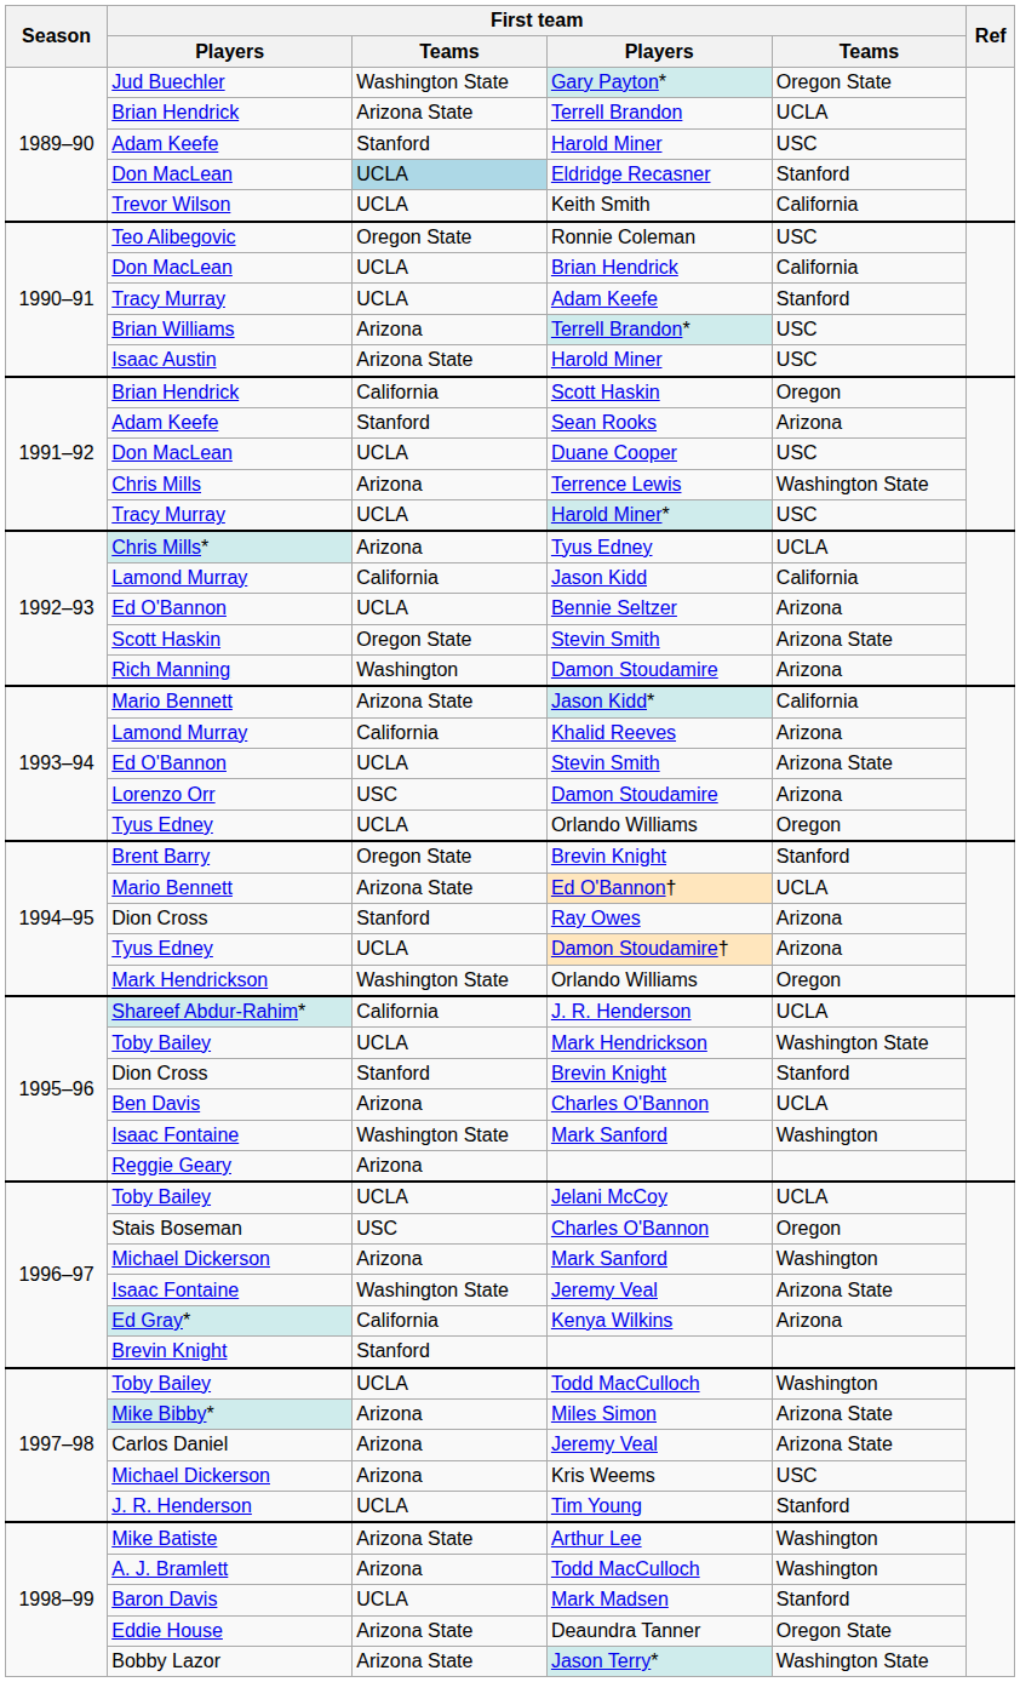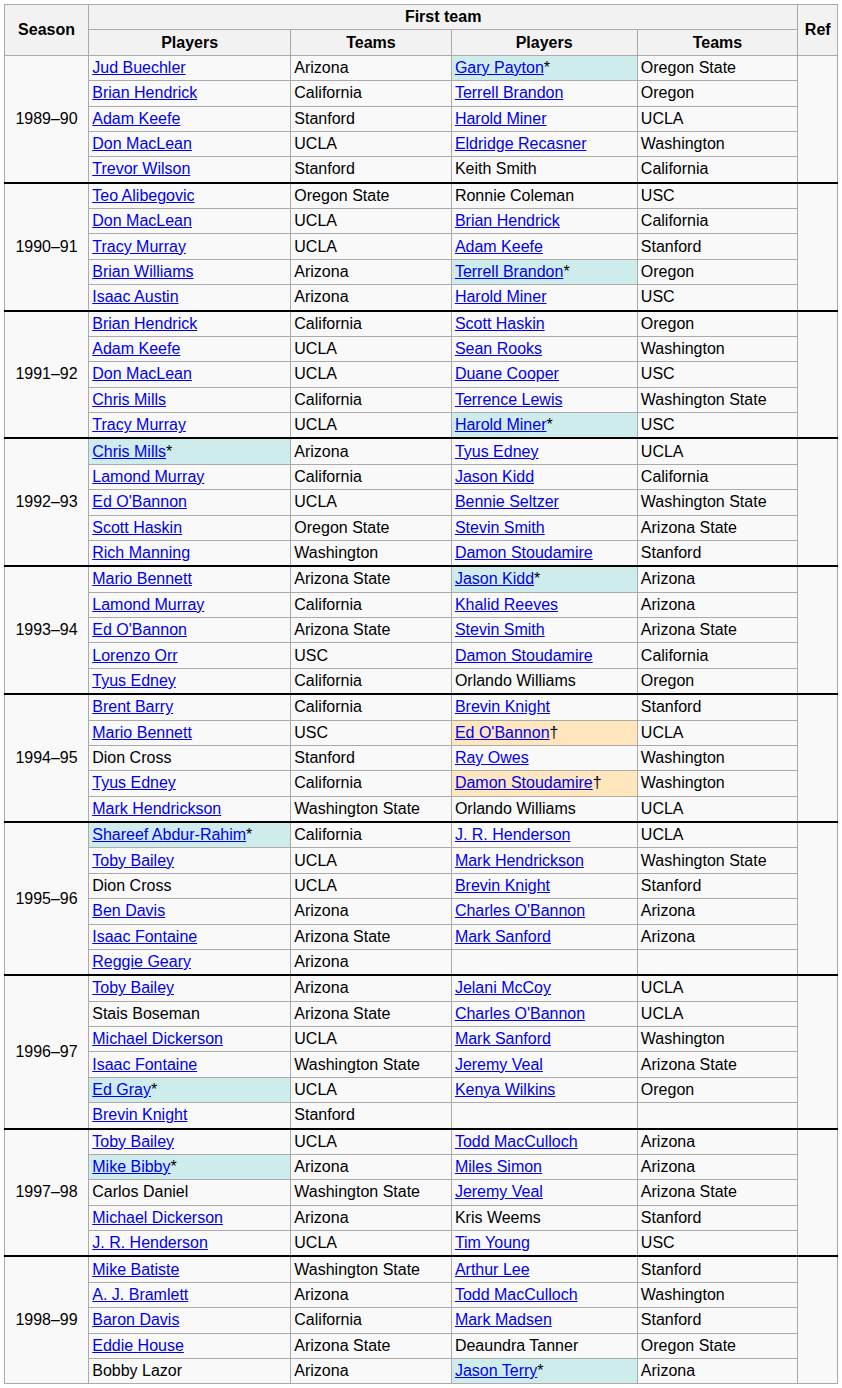 <table class="wikitable" style="width:66%">
 <tr>
 <th rowspan=2>Season</th>
 <th colspan=4>First team</th>
 <th rowspan=2>Ref</th>
 </tr>
 <tr>
 <th>Players</th>
 <th>Teams</th>
 <th>Players</th>
 <th>Teams</th>
 </tr>
 <tr>
 <td rowspan=5 style="text-align:center;">1989–90</td>
 <td><a href='#'>Jud Buechler</a></td>
-<td>Washington State</td>
+<td>Arizona</td>
 <td style="background:#cfecec;"><a href='#'>Gary Payton</a>*</td>
 <td>Oregon State</td>
 <td rowspan=5 style="text-align:center;"></td>
 </tr>
 <tr>
 <td><a href='#'>Brian Hendrick</a></td>
-<td>Arizona State</td>
+<td>California</td>
 <td><a href='#'>Terrell Brandon</a></td>
-<td>UCLA</td>
+<td>Oregon</td>
 </tr>
 <tr>
 <td><a href='#'>Adam Keefe</a></td>
 <td>Stanford</td>
 <td><a href='#'>Harold Miner</a></td>
-<td>USC</td>
+<td>UCLA</td>
 </tr>
 <tr>
 <td><a href='#'>Don MacLean</a></td>
-<td style="background: lightblue;">UCLA</td>
+<td>UCLA</td>
 <td><a href='#'>Eldridge Recasner</a></td>
-<td>Stanford</td>
+<td>Washington</td>
 </tr>
 <tr>
 <td><a href='#'>Trevor Wilson</a></td>
-<td>UCLA</td>
+<td>Stanford</td>
 <td>Keith Smith</td>
 <td>California</td>
 </tr>
 <tr style="border-top:2px solid black">
 <td rowspan=5 style="text-align:center;">1990–91</td>
 <td><a href='#'>Teo Alibegovic</a></td>
 <td>Oregon State</td>
 <td>Ronnie Coleman</td>
 <td>USC</td>
 <td rowspan=5 style="text-align:center;"></td>
 </tr>
 <tr>
 <td><a href='#'>Don MacLean</a></td>
 <td>UCLA</td>
 <td><a href='#'>Brian Hendrick</a></td>
 <td>California</td>
 </tr>
 <tr>
 <td><a href='#'>Tracy Murray</a></td>
 <td>UCLA</td>
 <td><a href='#'>Adam Keefe</a></td>
 <td>Stanford</td>
 </tr>
 <tr>
 <td><a href='#'>Brian Williams</a></td>
 <td>Arizona</td>
 <td style="background:#cfecec;"><a href='#'>Terrell Brandon</a>*</td>
-<td>USC</td>
+<td>Oregon</td>
 </tr>
 <tr>
 <td><a href='#'>Isaac Austin</a></td>
-<td>Arizona State</td>
+<td>Arizona</td>
 <td><a href='#'>Harold Miner</a></td>
 <td>USC</td>
 </tr>
 <tr style="border-top:2px solid black">
 <td rowspan=5 style="text-align:center;">1991–92</td>
 <td><a href='#'>Brian Hendrick</a></td>
 <td>California</td>
 <td><a href='#'>Scott Haskin</a></td>
 <td>Oregon</td>
 <td rowspan=5 style="text-align:center;"></td>
 </tr>
 <tr>
 <td><a href='#'>Adam Keefe</a></td>
-<td>Stanford</td>
+<td>UCLA</td>
 <td><a href='#'>Sean Rooks</a></td>
-<td>Arizona</td>
+<td>Washington</td>
 </tr>
 <tr>
 <td><a href='#'>Don MacLean</a></td>
 <td>UCLA</td>
 <td><a href='#'>Duane Cooper</a></td>
 <td>USC</td>
 </tr>
 <tr>
 <td><a href='#'>Chris Mills</a></td>
-<td>Arizona</td>
+<td>California</td>
 <td><a href='#'>Terrence Lewis</a></td>
 <td>Washington State</td>
 </tr>
 <tr>
 <td><a href='#'>Tracy Murray</a></td>
 <td>UCLA</td>
 <td style="background:#cfecec;"><a href='#'>Harold Miner</a>*</td>
 <td>USC</td>
 </tr>
 <tr style="border-top:2px solid black">
 <td rowspan=5 style="text-align:center;">1992–93</td>
 <td style="background:#cfecec;"><a href='#'>Chris Mills</a>*</td>
 <td>Arizona</td>
 <td><a href='#'>Tyus Edney</a></td>
 <td>UCLA</td>
 <td rowspan=5 style="text-align:center;"></td>
 </tr>
 <tr>
 <td><a href='#'>Lamond Murray</a></td>
 <td>California</td>
 <td><a href='#'>Jason Kidd</a></td>
 <td>California</td>
 </tr>
 <tr>
 <td><a href='#'>Ed O'Bannon</a></td>
 <td>UCLA</td>
 <td><a href='#'>Bennie Seltzer</a></td>
-<td>Arizona</td>
+<td>Washington State</td>
 </tr>
 <tr>
 <td><a href='#'>Scott Haskin</a></td>
 <td>Oregon State</td>
 <td><a href='#'>Stevin Smith</a></td>
 <td>Arizona State</td>
 </tr>
 <tr>
 <td><a href='#'>Rich Manning</a></td>
 <td>Washington</td>
 <td><a href='#'>Damon Stoudamire</a></td>
-<td>Arizona</td>
+<td>Stanford</td>
 </tr>
 <tr style="border-top:2px solid black">
 <td rowspan=5 style="text-align:center;">1993–94</td>
 <td><a href='#'>Mario Bennett</a></td>
 <td>Arizona State</td>
 <td style="background:#cfecec;"><a href='#'>Jason Kidd</a>*</td>
-<td>California</td>
+<td>Arizona</td>
 <td rowspan=5 style="text-align:center;"></td>
 </tr>
 <tr>
 <td><a href='#'>Lamond Murray</a></td>
 <td>California</td>
 <td><a href='#'>Khalid Reeves</a></td>
 <td>Arizona</td>
 </tr>
 <tr>
 <td><a href='#'>Ed O'Bannon</a></td>
-<td>UCLA</td>
+<td>Arizona State</td>
 <td><a href='#'>Stevin Smith</a></td>
 <td>Arizona State</td>
 </tr>
 <tr>
 <td><a href='#'>Lorenzo Orr</a></td>
 <td>USC</td>
 <td><a href='#'>Damon Stoudamire</a></td>
-<td>Arizona</td>
+<td>California</td>
 </tr>
 <tr>
 <td><a href='#'>Tyus Edney</a></td>
-<td>UCLA</td>
+<td>California</td>
 <td>Orlando Williams</td>
 <td>Oregon</td>
 </tr>
 <tr style="border-top:2px solid black">
 <td rowspan=5 style="text-align:center;">1994–95</td>
 <td><a href='#'>Brent Barry</a></td>
-<td>Oregon State</td>
+<td>California</td>
 <td><a href='#'>Brevin Knight</a></td>
 <td>Stanford</td>
 <td rowspan=5 style="text-align:center;"></td>
 </tr>
 <tr>
 <td><a href='#'>Mario Bennett</a></td>
-<td>Arizona State</td>
+<td>USC</td>
 <td style="background:#ffe6bd;"><a href='#'>Ed O'Bannon</a>†</td>
 <td>UCLA</td>
 </tr>
 <tr>
 <td>Dion Cross</td>
 <td>Stanford</td>
 <td><a href='#'>Ray Owes</a></td>
-<td>Arizona</td>
+<td>Washington</td>
 </tr>
 <tr>
 <td><a href='#'>Tyus Edney</a></td>
-<td>UCLA</td>
+<td>California</td>
 <td style="background:#ffe6bd;"><a href='#'>Damon Stoudamire</a>†</td>
-<td>Arizona</td>
+<td>Washington</td>
 </tr>
 <tr>
 <td><a href='#'>Mark Hendrickson</a></td>
 <td>Washington State</td>
 <td>Orlando Williams</td>
-<td>Oregon</td>
+<td>UCLA</td>
 </tr>
 <tr style="border-top:2px solid black">
 <td rowspan=6 style="text-align:center;">1995–96</td>
 <td style="background:#cfecec;"><a href='#'>Shareef Abdur-Rahim</a>*</td>
 <td>California</td>
 <td><a href='#'>J. R. Henderson</a></td>
 <td>UCLA</td>
 <td rowspan=6 style="text-align:center;"></td>
 </tr>
 <tr>
 <td><a href='#'>Toby Bailey</a></td>
 <td>UCLA</td>
 <td><a href='#'>Mark Hendrickson</a></td>
 <td>Washington State</td>
 </tr>
 <tr>
 <td>Dion Cross</td>
-<td>Stanford</td>
+<td>UCLA</td>
 <td><a href='#'>Brevin Knight</a></td>
 <td>Stanford</td>
 </tr>
 <tr>
 <td><a href='#'>Ben Davis</a></td>
 <td>Arizona</td>
 <td><a href='#'>Charles O'Bannon</a></td>
-<td>UCLA</td>
+<td>Arizona</td>
 </tr>
 <tr>
 <td><a href='#'>Isaac Fontaine</a></td>
-<td>Washington State</td>
+<td>Arizona State</td>
 <td><a href='#'>Mark Sanford</a></td>
-<td>Washington</td>
+<td>Arizona</td>
 </tr>
 <tr>
 <td><a href='#'>Reggie Geary</a></td>
 <td>Arizona</td>
 <td></td>
 <td></td>
 </tr>
 <tr style="border-top:2px solid black">
 <td rowspan=6 style="text-align:center;">1996–97</td>
 <td><a href='#'>Toby Bailey</a></td>
-<td>UCLA</td>
+<td>Arizona</td>
 <td><a href='#'>Jelani McCoy</a></td>
 <td>UCLA</td>
 <td rowspan=6 style="text-align:center;"></td>
 </tr>
 <tr>
 <td>Stais Boseman</td>
-<td>USC</td>
+<td>Arizona State</td>
 <td><a href='#'>Charles O'Bannon</a></td>
-<td>Oregon</td>
+<td>UCLA</td>
 </tr>
 <tr>
 <td><a href='#'>Michael Dickerson</a></td>
-<td>Arizona</td>
+<td>UCLA</td>
 <td><a href='#'>Mark Sanford</a></td>
 <td>Washington</td>
 </tr>
 <tr>
 <td><a href='#'>Isaac Fontaine</a></td>
 <td>Washington State</td>
 <td><a href='#'>Jeremy Veal</a></td>
 <td>Arizona State</td>
 </tr>
 <tr>
 <td style="background:#cfecec;"><a href='#'>Ed Gray</a>*</td>
-<td>California</td>
+<td>UCLA</td>
 <td><a href='#'>Kenya Wilkins</a></td>
-<td>Arizona</td>
+<td>Oregon</td>
 </tr>
 <tr>
 <td><a href='#'>Brevin Knight</a></td>
 <td>Stanford</td>
 <td></td>
 <td></td>
 </tr>
 <tr style="border-top:2px solid black">
 <td rowspan=5 style="text-align:center;">1997–98</td>
 <td><a href='#'>Toby Bailey</a></td>
 <td>UCLA</td>
 <td><a href='#'>Todd MacCulloch</a></td>
-<td>Washington</td>
+<td>Arizona</td>
 <td rowspan=5 style="text-align:center;"></td>
 </tr>
 <tr>
 <td style="background:#cfecec;"><a href='#'>Mike Bibby</a>*</td>
 <td>Arizona</td>
 <td><a href='#'>Miles Simon</a></td>
-<td>Arizona State</td>
+<td>Arizona</td>
 </tr>
 <tr>
 <td>Carlos Daniel</td>
-<td>Arizona</td>
+<td>Washington State</td>
 <td><a href='#'>Jeremy Veal</a></td>
 <td>Arizona State</td>
 </tr>
 <tr>
 <td><a href='#'>Michael Dickerson</a></td>
 <td>Arizona</td>
 <td>Kris Weems</td>
-<td>USC</td>
+<td>Stanford</td>
 </tr>
 <tr>
 <td><a href='#'>J. R. Henderson</a></td>
 <td>UCLA</td>
 <td><a href='#'>Tim Young</a></td>
-<td>Stanford</td>
+<td>USC</td>
 </tr>
 <tr style="border-top:2px solid black">
 <td rowspan=5 style="text-align:center;">1998–99</td>
 <td><a href='#'>Mike Batiste</a></td>
-<td>Arizona State</td>
+<td>Washington State</td>
 <td><a href='#'>Arthur Lee</a></td>
-<td>Washington</td>
+<td>Stanford</td>
 <td rowspan=5 style="text-align:center;"></td>
 </tr>
 <tr>
 <td><a href='#'>A. J. Bramlett</a></td>
 <td>Arizona</td>
 <td><a href='#'>Todd MacCulloch</a></td>
 <td>Washington</td>
 </tr>
 <tr>
 <td><a href='#'>Baron Davis</a></td>
-<td>UCLA</td>
+<td>California</td>
 <td><a href='#'>Mark Madsen</a></td>
 <td>Stanford</td>
 </tr>
 <tr>
 <td><a href='#'>Eddie House</a></td>
 <td>Arizona State</td>
 <td>Deaundra Tanner</td>
 <td>Oregon State</td>
 </tr>
 <tr>
 <td>Bobby Lazor</td>
-<td>Arizona State</td>
+<td>Arizona</td>
 <td style="background:#cfecec;"><a href='#'>Jason Terry</a>*</td>
-<td>Washington State</td>
+<td>Arizona</td>
 </tr>
 </table>
